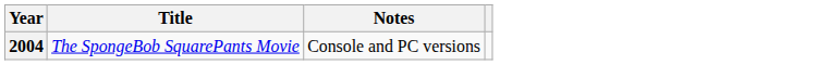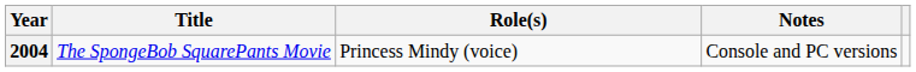 <table class="wikitable plainrowheaders">
 <tr>
 <th scope="col">Year</th>
 <th scope="col">Title</th>
+<th width=300 scope="col">Role(s)</th>
 <th scope="col" class="unsortable">Notes</th>
 <th></th>
 </tr>
 <tr>
 <th scope="row">2004</th>
 <td><em><a href='#'>The SpongeBob SquarePants Movie</a></em></td>
+<td>Princess Mindy (voice)</td>
 <td>Console and PC versions</td>
 <td></td>
 </tr>
 </table>
